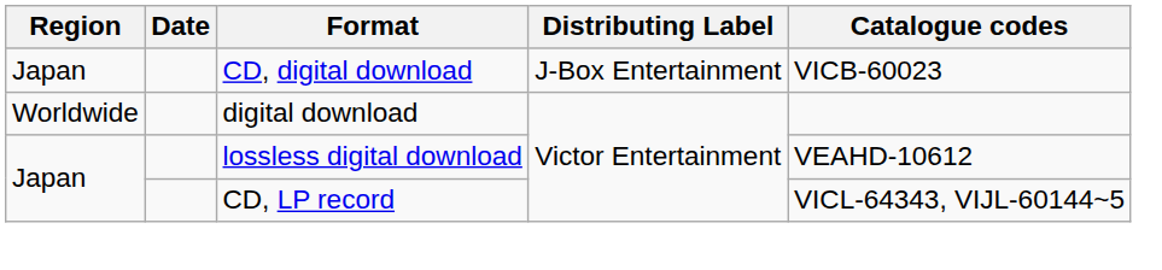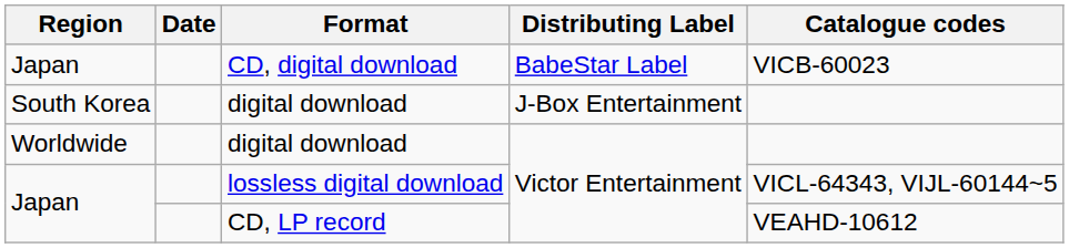 <table class="wikitable">
 <tr>
 <th>Region</th>
 <th>Date</th>
 <th>Format</th>
 <th>Distributing Label</th>
 <th>Catalogue codes</th>
 </tr>
 <tr>
 <td>Japan</td>
 <td></td>
 <td><a href='#'>CD</a>, <a href='#'>digital download</a></td>
+<td><a href='#'>BabeStar Label</a></td>
+<td>VICB-60023</td>
+</tr>
+<tr>
+<td>South Korea</td>
+<td></td>
+<td>digital download</td>
 <td>J-Box Entertainment</td>
-<td>VICB-60023</td>
+<td></td>
 </tr>
 <tr>
 <td>Worldwide</td>
 <td></td>
 <td>digital download</td>
 <td rowspan="3">Victor Entertainment</td>
 <td></td>
 </tr>
 <tr>
 <td rowspan="2">Japan</td>
 <td></td>
 <td><a href='#'>lossless digital download</a></td>
-<td>VEAHD-10612</td>
+<td>VICL-64343, VIJL-60144~5</td>
 </tr>
 <tr>
 <td></td>
 <td>CD, <a href='#'>LP record</a></td>
-<td>VICL-64343, VIJL-60144~5</td>
+<td>VEAHD-10612</td>
 </tr>
 </table>
